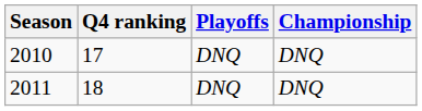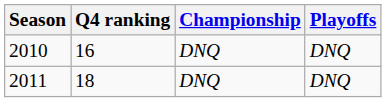 <table class="wikitable sortable">
 <tr>
 <th>Season</th>
 <th>Q4 ranking</th>
+<th><a href='#'>Championship</a></th>
 <th><a href='#'>Playoffs</a></th>
-<th><a href='#'>Championship</a></th>
 </tr>
 <tr>
 <td>2010</td>
-<td>17</td>
+<td>16</td>
 <td><em>DNQ</em></td>
 <td><em>DNQ</em></td>
 </tr>
 <tr>
 <td>2011</td>
 <td>18</td>
 <td><em>DNQ</em></td>
 <td><em>DNQ</em></td>
 </tr>
 </table>
